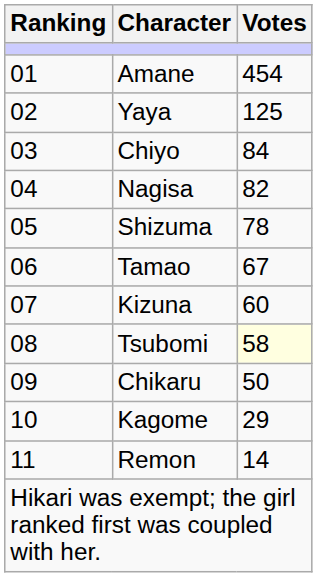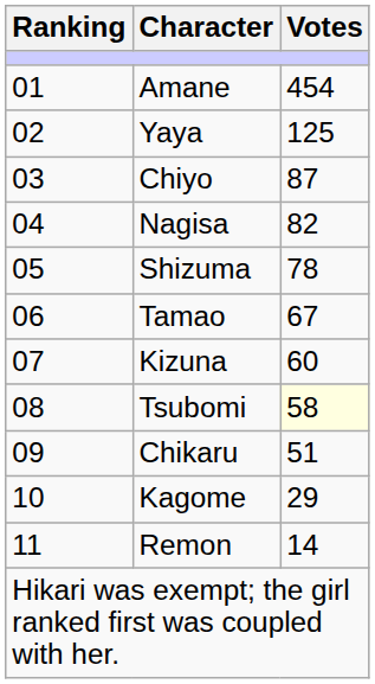 <table class="wikitable" width="20%">
 <tr>
 <th>Ranking</th>
 <th>Character</th>
 <th>Votes</th>
 </tr>
 <tr>
 <td colspan="5" bgcolor="#CCCCFF"></td>
 </tr>
 <tr>
 <td>01</td>
 <td>Amane</td>
 <td>454</td>
 </tr>
 <tr>
 <td>02</td>
 <td>Yaya</td>
 <td>125</td>
 </tr>
 <tr>
 <td>03</td>
 <td>Chiyo</td>
-<td>84</td>
+<td>87</td>
 </tr>
 <tr>
 <td>04</td>
 <td>Nagisa</td>
 <td>82</td>
 </tr>
 <tr>
 <td>05</td>
 <td>Shizuma</td>
 <td>78</td>
 </tr>
 <tr>
 <td>06</td>
 <td>Tamao</td>
 <td>67</td>
 </tr>
 <tr>
 <td>07</td>
 <td>Kizuna</td>
 <td>60</td>
 </tr>
 <tr>
 <td>08</td>
 <td>Tsubomi</td>
 <td style="background: lightyellow;">58</td>
 </tr>
 <tr>
 <td>09</td>
 <td>Chikaru</td>
-<td>50</td>
+<td>51</td>
 </tr>
 <tr>
 <td>10</td>
 <td>Kagome</td>
 <td>29</td>
 </tr>
 <tr>
 <td>11</td>
 <td>Remon</td>
 <td>14</td>
 </tr>
 <tr>
 <td colspan="5">Hikari was exempt; the girl ranked first was coupled with her.</td>
 </tr>
 </table>
